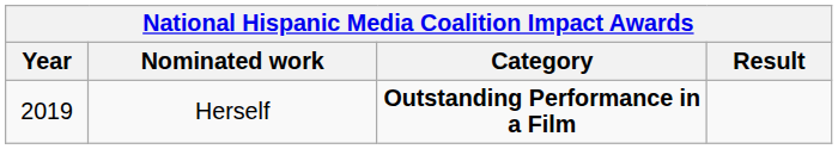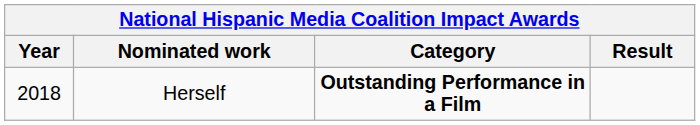 <table class="wikitable" style="width:90%;">
 <tr>
 <th colspan="4" style="text-align:center;"><a href='#'>National Hispanic Media Coalition Impact Awards</a></th>
 </tr>
 <tr>
 <th style="width:10%;">Year</th>
 <th style="width:35%;">Nominated work</th>
 <th style="width:40%;">Category</th>
 <th style="width:15%;">Result</th>
 </tr>
 <tr>
-<td style="text-align:center;">2019</td>
+<td style="text-align:center;">2018</td>
 <td style="text-align:center;">Herself</td>
 <td style="text-align:center;"><strong>Outstanding Performance in a Film</strong></td>
 <td></td>
 </tr>
 </table>
